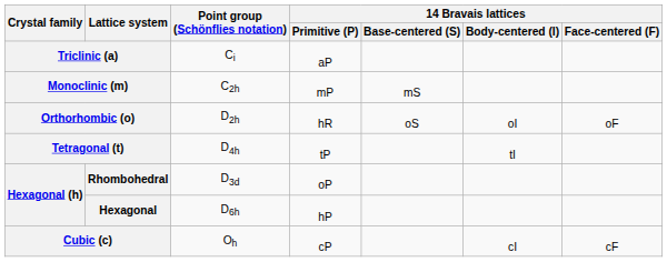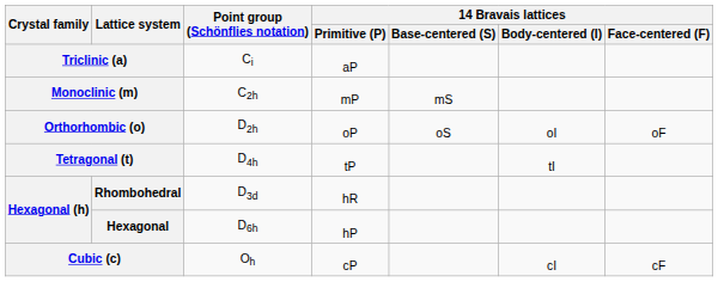 <table class=wikitable>
 <tr>
 <th rowspan=2>Crystal family</th>
 <th rowspan=2>Lattice system</th>
 <th rowspan=2>Point group <br>(<a href='#'>Schönflies notation</a>)</th>
 <th colspan=4>14 Bravais lattices</th>
 </tr>
 <tr>
 <th>Primitive (P)</th>
 <th>Base-centered (S)</th>
 <th>Body-centered (I)</th>
 <th>Face-centered (F)</th>
 </tr>
 <tr align=center>
 <th colspan=2><a href='#'>Triclinic</a> (a)</th>
 <td>C<sub>i</sub></td>
 <td><br>aP</td>
 <td></td>
 <td></td>
 <td></td>
 </tr>
 <tr align=center>
 <th colspan=2><a href='#'>Monoclinic</a> (m)</th>
 <td>C<sub>2h</sub></td>
 <td><br>mP</td>
 <td><br>mS</td>
 <td></td>
 <td></td>
 </tr>
 <tr align=center>
 <th colspan=2><a href='#'>Orthorhombic</a> (o)</th>
 <td>D<sub>2h</sub></td>
-<td><br>hR</td>
+<td><br>oP</td>
 <td><br>oS</td>
 <td><br>oI</td>
 <td><br>oF</td>
 </tr>
 <tr align=center>
 <th colspan=2><a href='#'>Tetragonal</a> (t)</th>
 <td>D<sub>4h</sub></td>
 <td><br>tP</td>
 <td></td>
 <td><br>tI</td>
 <td></td>
 </tr>
 <tr align=center>
 <th rowspan=2><a href='#'>Hexagonal</a> (h)</th>
 <th>Rhombohedral</th>
 <td>D<sub>3d</sub></td>
-<td><br>oP</td>
+<td><br>hR</td>
 <td></td>
 <td></td>
 <td></td>
 </tr>
 <tr align=center>
 <th>Hexagonal</th>
 <td>D<sub>6h</sub></td>
 <td><br>hP</td>
 <td></td>
 <td></td>
 <td></td>
 </tr>
 <tr align=center>
 <th colspan=2><a href='#'>Cubic</a> (c)</th>
 <td>O<sub>h</sub></td>
 <td><br>cP</td>
 <td></td>
 <td><br>cI</td>
 <td><br>cF</td>
 </tr>
 </table>
